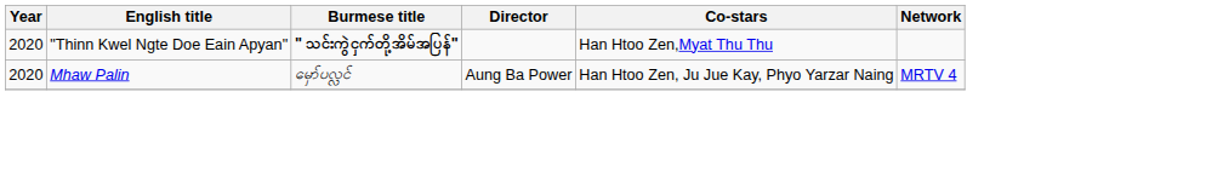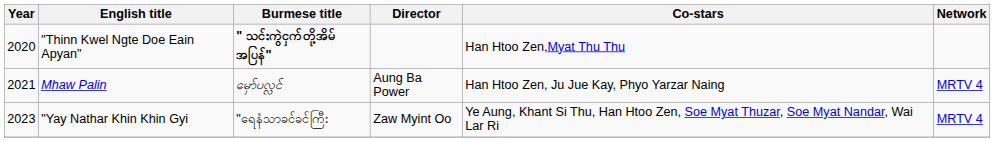 <table class="wikitable">
 <tr>
 <th>Year</th>
 <th>English title</th>
 <th>Burmese title</th>
 <th>Director</th>
 <th>Co-stars</th>
 <th>Network</th>
 </tr>
 <tr>
 <td>2020</td>
 <td>"Thinn Kwel Ngte Doe Eain Apyan"</td>
 <td><strong>" သင်းကွဲငှက်တို့အိမ်အပြန်"</strong></td>
 <td></td>
 <td>Han Htoo Zen,<a href='#'>Myat Thu Thu</a></td>
 <td></td>
 </tr>
 <tr>
-<td>2020</td>
+<td>2021</td>
 <td><em><a href='#'>Mhaw Palin</a></em></td>
 <td><em>မှော်ပလ္လင်</em></td>
 <td>Aung Ba Power</td>
 <td>Han Htoo Zen, Ju Jue Kay, Phyo Yarzar Naing</td>
 <td><a href='#'>MRTV 4</a></td>
 </tr>
 <tr>
+<td>2023</td>
+<td>"Yay Nathar Khin Khin Gyi</td>
+<td>"ရေနံသာခင်ခင်ကြီး</td>
+<td>Zaw Myint Oo</td>
+<td>Ye Aung, Khant Si Thu, Han Htoo Zen, <a href='#'>Soe Myat Thuzar</a>, <a href='#'>Soe Myat Nandar</a>, Wai Lar Ri</td>
+<td><a href='#'>MRTV 4</a></td>
+</tr>
+<tr>
 </tr>
 </table>
